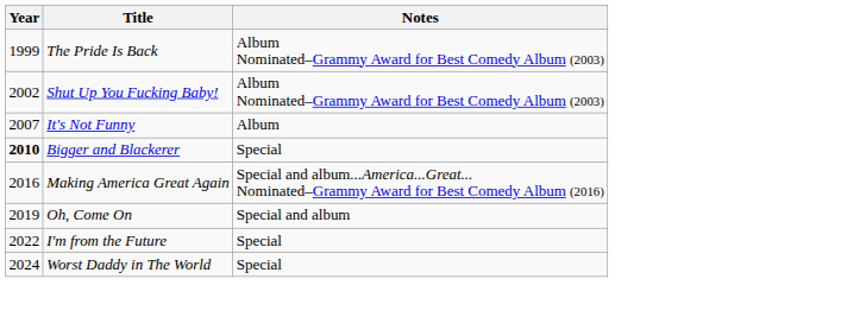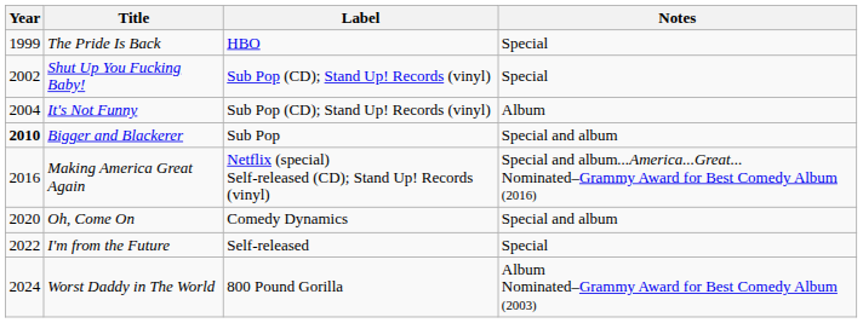 <table class = "wikitable sortable">
 <tr>
 <th>Year</th>
 <th class = "unsortable">Title</th>
+<th>Label</th>
 <th>Notes</th>
 </tr>
 <tr>
 <td>1999</td>
 <td><em>The Pride Is Back</em></td>
-<td>Album<br>Nominated–<a href='#'>Grammy Award for Best Comedy Album</a> <small>(2003)</small></td>
+<td><a href='#'>HBO</a></td>
+<td>Special</td>
 </tr>
 <tr>
 <td>2002</td>
 <td><em><a href='#'>Shut Up You Fucking Baby!</a></em></td>
-<td>Album<br>Nominated–<a href='#'>Grammy Award for Best Comedy Album</a> <small>(2003)</small></td>
+<td><a href='#'>Sub Pop</a> (CD); <a href='#'>Stand Up! Records</a> (vinyl)</td>
+<td>Special</td>
 </tr>
 <tr>
-<td>2007</td>
+<td>2004</td>
 <td><em><a href='#'>It's Not Funny</a></em></td>
+<td>Sub Pop (CD); Stand Up! Records (vinyl)</td>
 <td>Album</td>
 </tr>
 <tr>
 <td><strong>2010</strong></td>
 <td><em><a href='#'>Bigger and Blackerer</a></em></td>
-<td>Special</td>
+<td>Sub Pop</td>
+<td>Special and album</td>
 </tr>
 <tr>
 <td>2016</td>
 <td><em>Making America Great Again</em></td>
+<td><a href='#'>Netflix</a> (special)<br>Self-released (CD); Stand Up! Records (vinyl)</td>
 <td>Special and album<em>...America...Great...</em><br>Nominated–<a href='#'>Grammy Award for Best Comedy Album</a> <small>(2016)</small></td>
 </tr>
 <tr>
-<td>2019</td>
+<td>2020</td>
 <td><em>Oh, Come On</em></td>
+<td>Comedy Dynamics</td>
 <td>Special and album</td>
 </tr>
 <tr>
 <td>2022</td>
 <td><em>I'm from the Future</em></td>
+<td>Self-released</td>
 <td>Special</td>
 </tr>
 <tr>
 <td>2024</td>
 <td><em>Worst Daddy in The World</em></td>
-<td>Special</td>
+<td>800 Pound Gorilla</td>
+<td>Album<br>Nominated–<a href='#'>Grammy Award for Best Comedy Album</a> <small>(2003)</small></td>
 </tr>
 </table>
